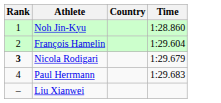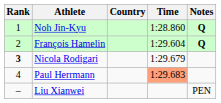 <table class="wikitable sortable" style="text-align:center">
 <tr>
 <th>Rank</th>
 <th>Athlete</th>
 <th>Country</th>
 <th>Time</th>
+<th>Notes</th>
 </tr>
 <tr bgcolor="#ccffcc">
 <td>1</td>
 <td align=left><a href='#'>Noh Jin-Kyu</a></td>
 <td align=left></td>
 <td>1:28.860</td>
+<td><strong>Q</strong></td>
 </tr>
 <tr bgcolor="#ccffcc">
 <td>2</td>
 <td align=left><a href='#'>François Hamelin</a></td>
 <td align=left></td>
 <td>1:29.604</td>
+<td><strong>Q</strong></td>
 </tr>
 <tr>
 <td><strong>3</strong></td>
 <td align=left><a href='#'>Nicola Rodigari</a></td>
 <td align=left></td>
 <td>1:29.679</td>
+<td></td>
 </tr>
 <tr>
 <td>4</td>
 <td align=left><a href='#'>Paul Herrmann</a></td>
 <td align=left></td>
-<td>1:29.683</td>
+<td style="background: lightsalmon;">1:29.683</td>
+<td></td>
 </tr>
 <tr>
 <td>–</td>
 <td align=left><a href='#'>Liu Xianwei</a></td>
 <td align=left></td>
 <td></td>
+<td>PEN</td>
 </tr>
 </table>
